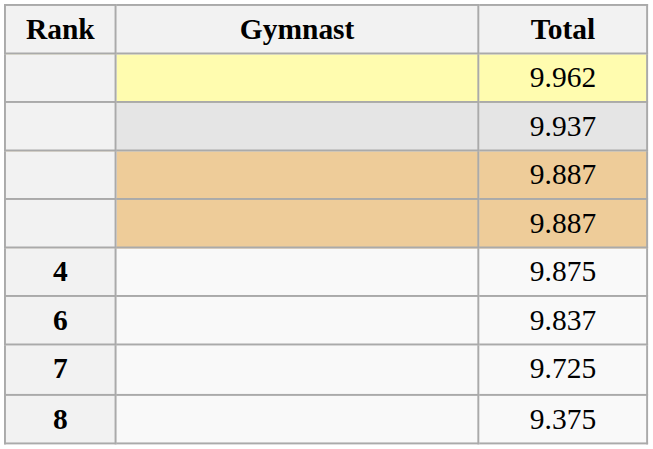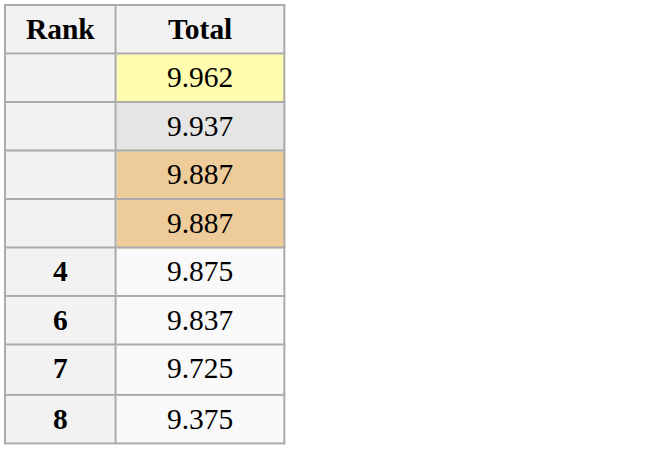 <table class="wikitable sortable" style="text-align:center; font-size:95%">
 <tr>
 <th scope="col" style="width:50px;">Rank</th>
-<th scope="col" style="width:180px;">Gymnast</th>
 <th scope="col" style="width:80px;">Total</th>
 </tr>
 <tr style="background:#fffcaf;">
 <th scope=row style="text-align:center"></th>
-<td style="text-align:left;"></td>
 <td>9.962</td>
 </tr>
 <tr style="background:#e5e5e5;">
 <th scope=row style="text-align:center"></th>
-<td style="text-align:left;"></td>
 <td>9.937</td>
 </tr>
 <tr style="background:#ec9;">
 <th scope=row style="text-align:center"></th>
-<td style="text-align:left;"></td>
 <td>9.887</td>
 </tr>
 <tr style="background:#ec9;">
 <th scope=row style="text-align:center"></th>
-<td style="text-align:left;"></td>
 <td>9.887</td>
 </tr>
 <tr>
 <th scope=row style="text-align:center">4</th>
-<td style="text-align:left;"></td>
 <td>9.875</td>
 </tr>
 <tr>
 <th scope=row style="text-align:center">6</th>
-<td style="text-align:left;"></td>
 <td>9.837</td>
 </tr>
 <tr>
 <th scope=row style="text-align:center">7</th>
-<td style="text-align:left;"></td>
 <td>9.725</td>
 </tr>
 <tr>
 <th scope=row style="text-align:center">8</th>
-<td style="text-align:left;"></td>
 <td>9.375</td>
 </tr>
 </table>
